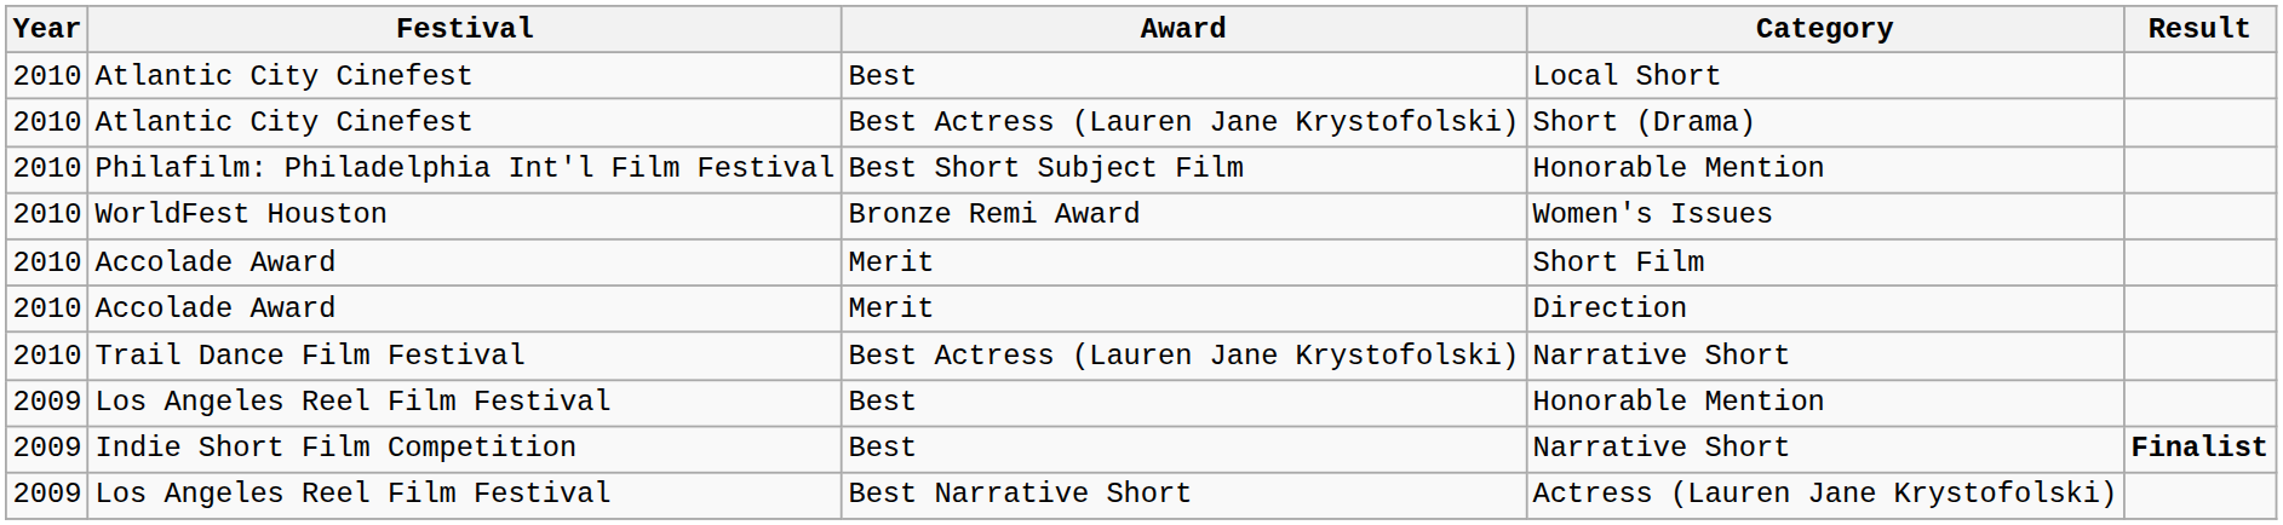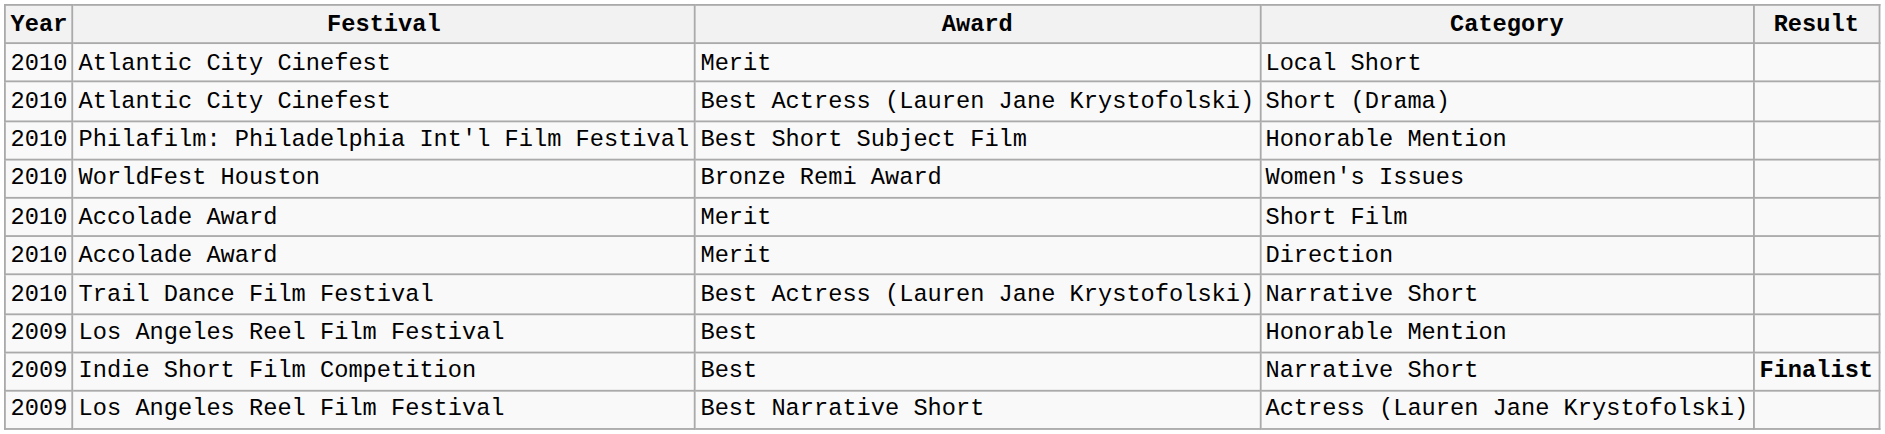 <table class="wikitable">
 <tr>
 <th>Year</th>
 <th>Festival</th>
 <th>Award</th>
 <th>Category</th>
 <th>Result</th>
 </tr>
 <tr>
 <td>2010</td>
 <td>Atlantic City Cinefest</td>
-<td>Best</td>
+<td>Merit</td>
 <td>Local Short</td>
 <td></td>
 </tr>
 <tr>
 <td>2010</td>
 <td>Atlantic City Cinefest</td>
 <td>Best Actress (Lauren Jane Krystofolski)</td>
 <td>Short (Drama)</td>
 <td></td>
 </tr>
 <tr>
 <td>2010</td>
 <td>Philafilm: Philadelphia Int'l Film Festival</td>
 <td>Best Short Subject Film</td>
 <td>Honorable Mention</td>
 <td></td>
 </tr>
 <tr>
 <td>2010</td>
 <td>WorldFest Houston</td>
 <td>Bronze Remi Award</td>
 <td>Women's Issues</td>
 <td></td>
 </tr>
 <tr>
 <td>2010</td>
 <td>Accolade Award</td>
 <td>Merit</td>
 <td>Short Film</td>
 <td></td>
 </tr>
 <tr>
 <td>2010</td>
 <td>Accolade Award</td>
 <td>Merit</td>
 <td>Direction</td>
 <td></td>
 </tr>
 <tr>
 <td>2010</td>
 <td>Trail Dance Film Festival</td>
 <td>Best Actress (Lauren Jane Krystofolski)</td>
 <td>Narrative Short</td>
 <td></td>
 </tr>
 <tr>
 <td>2009</td>
 <td>Los Angeles Reel Film Festival</td>
 <td>Best</td>
 <td>Honorable Mention</td>
 <td></td>
 </tr>
 <tr>
 <td>2009</td>
 <td>Indie Short Film Competition</td>
 <td>Best</td>
 <td>Narrative Short</td>
 <td><strong>Finalist</strong></td>
 </tr>
 <tr>
 <td>2009</td>
 <td>Los Angeles Reel Film Festival</td>
 <td>Best Narrative Short</td>
 <td>Actress (Lauren Jane Krystofolski)</td>
 <td></td>
 </tr>
 </table>
